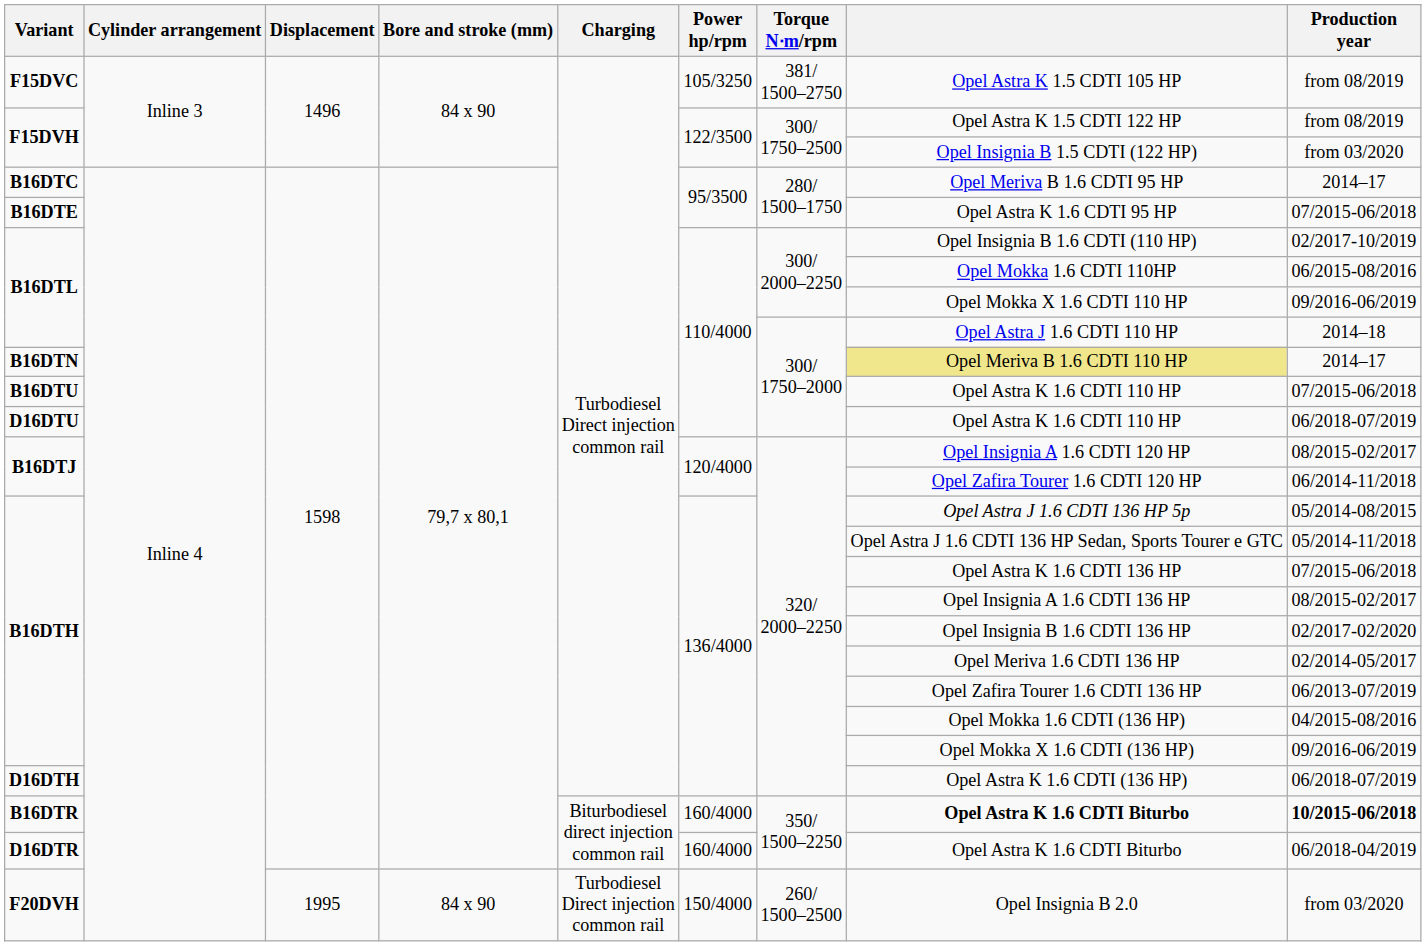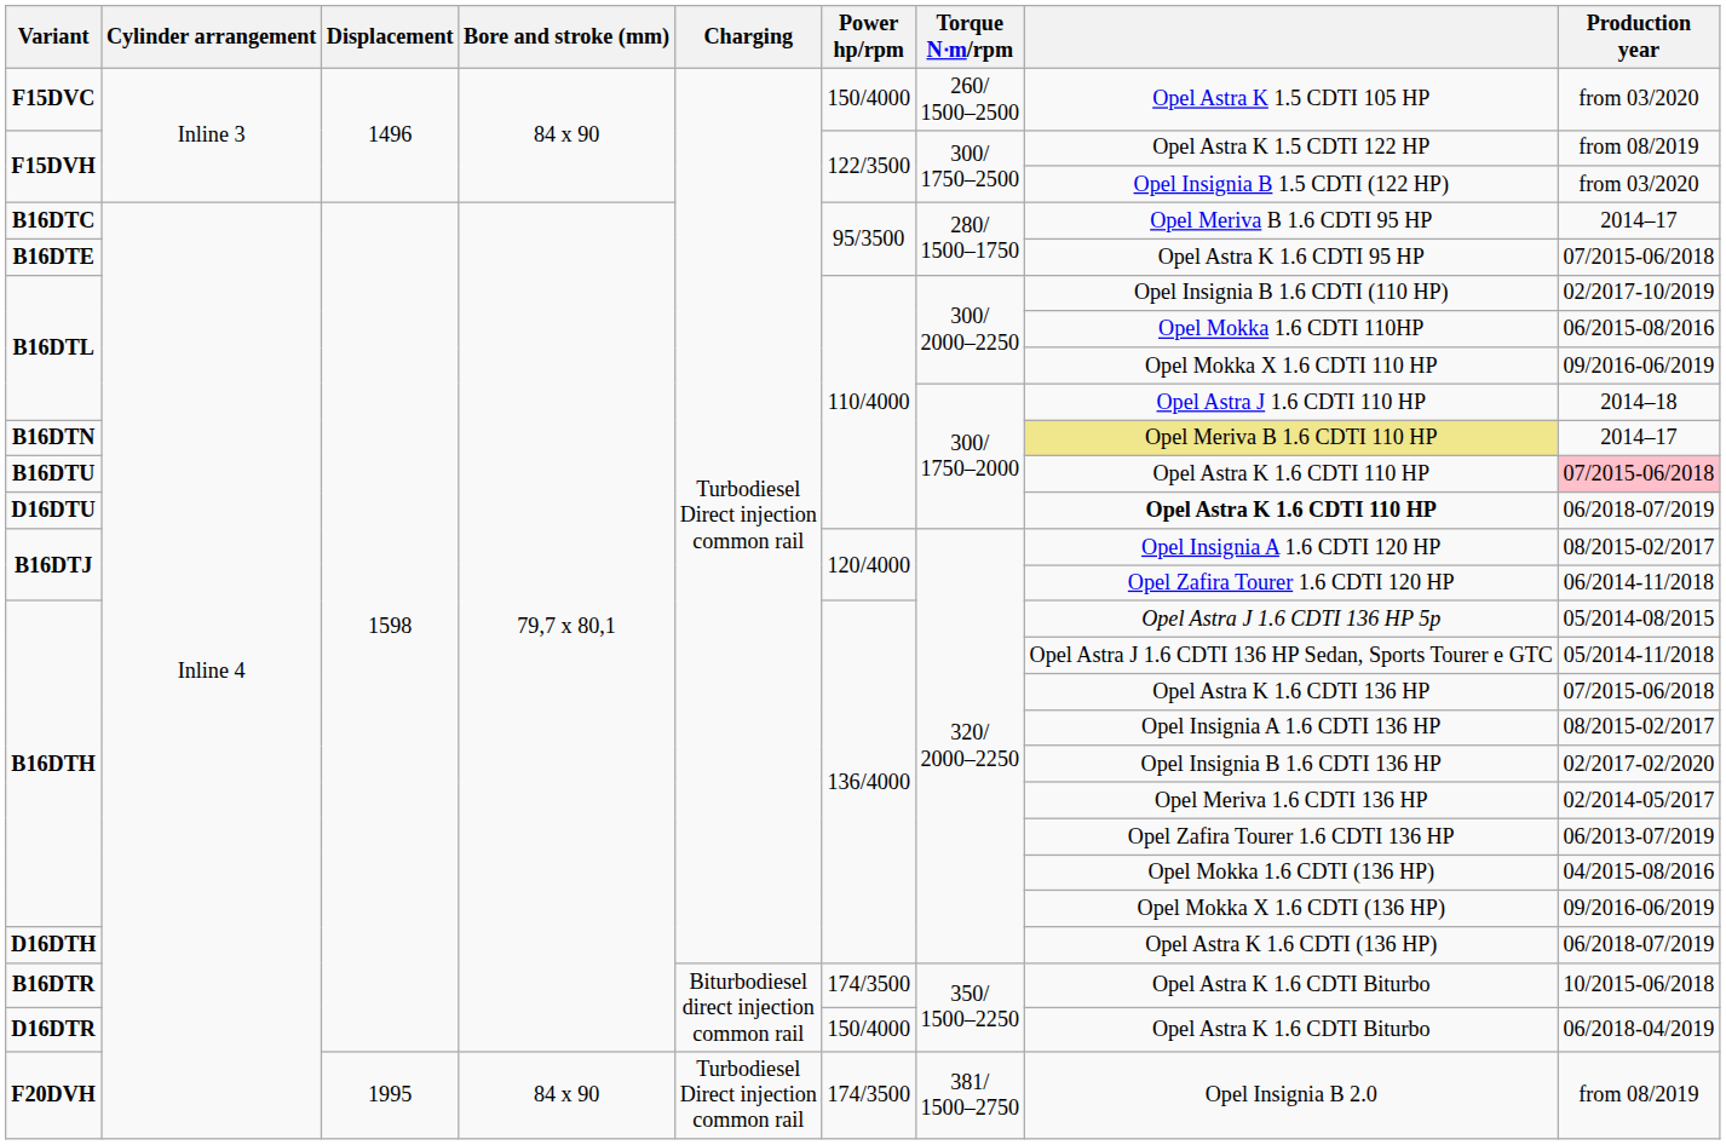 <table class="wikitable" style="text-align:center; font-size:90%;">
 <tr>
 <th>Variant</th>
 <th>Cylinder arrangement</th>
 <th>Displacement</th>
 <th>Bore and stroke (mm)</th>
 <th>Charging</th>
 <th>Power <br>hp/rpm</th>
 <th>Torque<br><a href='#'>N⋅m</a>/rpm</th>
 <th></th>
 <th>Production<br>year</th>
 </tr>
 <tr>
 <td><strong>F15DVC</strong></td>
 <td rowspan="3">Inline 3</td>
 <td rowspan="3">1496</td>
 <td rowspan="3">84 x 90</td>
 <td rowspan="24">Turbodiesel<br>Direct injection<br>common rail</td>
-<td>105/3250</td>
-<td>381/<br>1500–2750</td>
+<td>150/4000</td>
+<td>260/<br>1500–2500</td>
 <td><a href='#'>Opel Astra K</a> 1.5 CDTI 105 HP</td>
-<td>from 08/2019</td>
+<td>from 03/2020</td>
 </tr>
 <tr>
 <td rowspan="2"><strong>F15DVH</strong></td>
 <td rowspan="2">122/3500</td>
 <td rowspan="2">300/<br>1750–2500</td>
 <td>Opel Astra K 1.5 CDTI 122 HP</td>
 <td>from 08/2019</td>
 </tr>
 <tr>
 <td><a href='#'>Opel Insignia B</a> 1.5 CDTI (122 HP)</td>
 <td>from 03/2020</td>
 </tr>
 <tr>
 <td><strong>B16DTC</strong></td>
 <td rowspan="24">Inline 4</td>
 <td rowspan="23">1598</td>
 <td rowspan="23">79,7 x 80,1</td>
 <td rowspan="2">95/3500</td>
 <td rowspan="2">280/<br>1500–1750</td>
 <td><a href='#'>Opel Meriva</a> B 1.6 CDTI 95 HP</td>
 <td>2014–17</td>
 </tr>
 <tr>
 <td><strong>B16DTE</strong></td>
 <td>Opel Astra K 1.6 CDTI 95 HP</td>
 <td>07/2015-06/2018</td>
 </tr>
 <tr>
 <td rowspan="4"><strong>B16DTL</strong></td>
 <td rowspan="7">110/4000</td>
 <td rowspan="3">300/<br>2000–2250</td>
 <td>Opel Insignia B 1.6 CDTI (110 HP)</td>
 <td>02/2017-10/2019</td>
 </tr>
 <tr>
 <td><a href='#'>Opel Mokka</a> 1.6 CDTI 110HP</td>
 <td>06/2015-08/2016</td>
 </tr>
 <tr>
 <td>Opel Mokka X 1.6 CDTI 110 HP</td>
 <td>09/2016-06/2019</td>
 </tr>
 <tr>
 <td rowspan="4">300/<br>1750–2000</td>
 <td><a href='#'>Opel Astra J</a> 1.6 CDTI 110 HP</td>
 <td>2014–18</td>
 </tr>
 <tr>
 <td><strong>B16DTN</strong></td>
 <td style="background: khaki;">Opel Meriva B 1.6 CDTI 110 HP</td>
 <td>2014–17</td>
 </tr>
 <tr>
 <td><strong>B16DTU</strong></td>
 <td>Opel Astra K 1.6 CDTI 110 HP</td>
-<td>07/2015-06/2018</td>
+<td style="background: pink;">07/2015-06/2018</td>
 </tr>
 <tr>
 <td><strong>D16DTU</strong></td>
-<td>Opel Astra K 1.6 CDTI 110 HP</td>
+<td><strong>Opel Astra K 1.6 CDTI 110 HP</strong></td>
 <td>06/2018-07/2019</td>
 </tr>
 <tr>
 <td rowspan="2"><strong>B16DTJ</strong></td>
 <td rowspan="2">120/4000</td>
 <td rowspan="12">320/<br>2000–2250</td>
 <td><a href='#'>Opel Insignia A</a> 1.6 CDTI 120 HP</td>
 <td>08/2015-02/2017</td>
 </tr>
 <tr>
 <td><a href='#'>Opel Zafira Tourer</a> 1.6 CDTI 120 HP</td>
 <td>06/2014-11/2018</td>
 </tr>
 <tr>
 <td rowspan="9"><strong>B16DTH</strong></td>
 <td rowspan="10">136/4000</td>
 <td><em>Opel Astra J 1.6 CDTI 136 HP 5p</em></td>
 <td>05/2014-08/2015</td>
 </tr>
 <tr>
 <td>Opel Astra J 1.6 CDTI 136 HP Sedan, Sports Tourer e GTC</td>
 <td>05/2014-11/2018</td>
 </tr>
 <tr>
 <td>Opel Astra K 1.6 CDTI 136 HP</td>
 <td>07/2015-06/2018</td>
 </tr>
 <tr>
 <td>Opel Insignia A 1.6 CDTI 136 HP</td>
 <td>08/2015-02/2017</td>
 </tr>
 <tr>
 <td>Opel Insignia B 1.6 CDTI 136 HP</td>
 <td>02/2017-02/2020</td>
 </tr>
 <tr>
 <td>Opel Meriva 1.6 CDTI 136 HP</td>
 <td>02/2014-05/2017</td>
 </tr>
 <tr>
 <td>Opel Zafira Tourer 1.6 CDTI 136 HP</td>
 <td>06/2013-07/2019</td>
 </tr>
 <tr>
 <td>Opel Mokka 1.6 CDTI (136 HP)</td>
 <td>04/2015-08/2016</td>
 </tr>
 <tr>
 <td>Opel Mokka X 1.6 CDTI (136 HP)</td>
 <td>09/2016-06/2019</td>
 </tr>
 <tr>
 <td><strong>D16DTH</strong></td>
 <td>Opel Astra K 1.6 CDTI (136 HP)</td>
 <td>06/2018-07/2019</td>
 </tr>
 <tr>
 <td><strong>B16DTR</strong></td>
 <td rowspan="2">Biturbodiesel<br>direct injection<br>common rail</td>
-<td>160/4000</td>
+<td>174/3500</td>
 <td rowspan="2">350/<br>1500–2250</td>
-<td><strong>Opel Astra K 1.6 CDTI Biturbo</strong></td>
-<td><strong>10/2015-06/2018</strong></td>
+<td>Opel Astra K 1.6 CDTI Biturbo</td>
+<td>10/2015-06/2018</td>
 </tr>
 <tr>
 <td><strong>D16DTR</strong></td>
-<td>160/4000</td>
+<td>150/4000</td>
 <td>Opel Astra K 1.6 CDTI Biturbo</td>
 <td>06/2018-04/2019</td>
 </tr>
 <tr>
 <td><strong>F20DVH</strong></td>
 <td>1995</td>
 <td>84 x 90</td>
 <td>Turbodiesel<br>Direct injection<br>common rail</td>
-<td>150/4000</td>
-<td>260/<br>1500–2500</td>
+<td>174/3500</td>
+<td>381/<br>1500–2750</td>
 <td>Opel Insignia B 2.0</td>
-<td>from 03/2020</td>
+<td>from 08/2019</td>
 </tr>
 </table>
